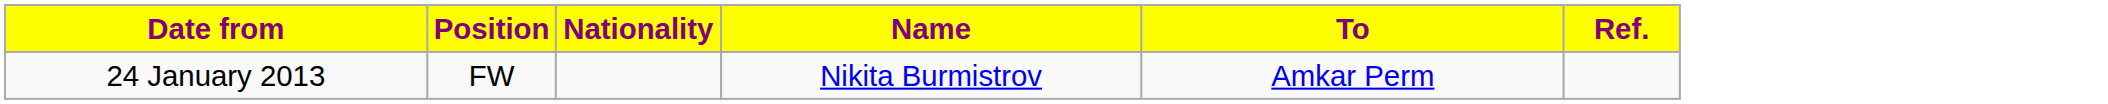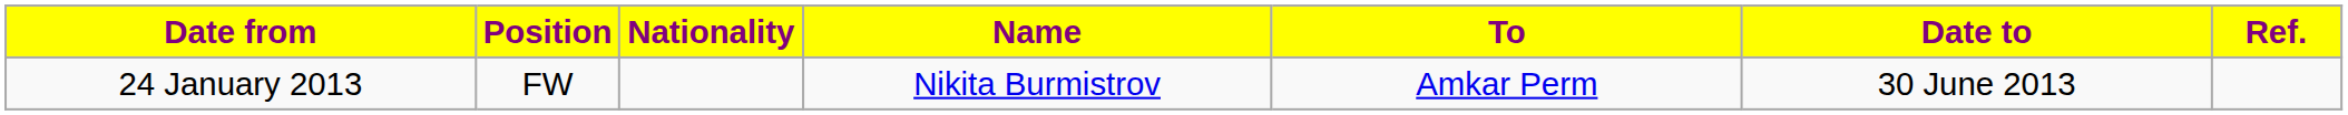 <table class="wikitable" style="text-align:center; font-size:90%">
 <tr>
 <th style="background:#ffff00; color:purple; width:200px;">Date from</th>
 <th style="background:#ffff00; color:purple; width:50px;">Position</th>
 <th style="background:#ffff00; color:purple; width:50px;">Nationality</th>
 <th style="background:#ffff00; color:purple; width:200px;">Name</th>
 <th style="background:#ffff00; color:purple; width:200px;">To</th>
+<th style="background:#ffff00; color:purple; width:200px;">Date to</th>
 <th style="background:#ffff00; color:purple; width:50px;">Ref.</th>
 </tr>
 <tr>
 <td>24 January 2013</td>
 <td>FW</td>
 <td></td>
 <td><a href='#'>Nikita Burmistrov</a></td>
 <td><a href='#'>Amkar Perm</a></td>
+<td>30 June 2013</td>
 <td></td>
 </tr>
 </table>
